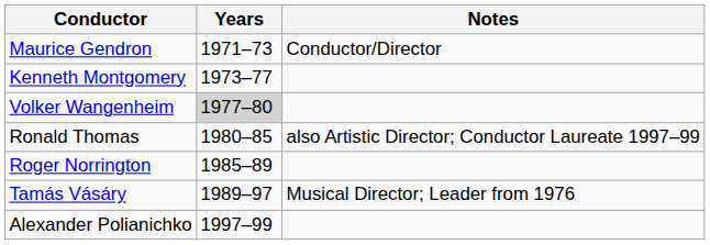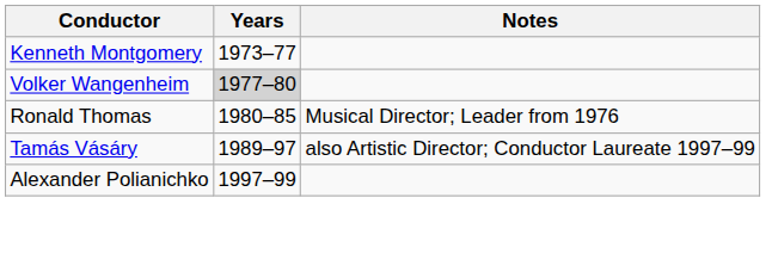 <table class="wikitable">
 <tr>
 <th>Conductor</th>
 <th>Years</th>
 <th>Notes</th>
-</tr>
-<tr>
-<td><a href='#'>Maurice Gendron</a></td>
-<td style="padding-right:0.5em">1971–73</td>
-<td>Conductor/Director</td>
 </tr>
 <tr>
 <td><a href='#'>Kenneth Montgomery</a></td>
 <td>1973–77</td>
 <td></td>
 </tr>
 <tr>
 <td><a href='#'>Volker Wangenheim</a></td>
 <td style="background: lightgrey;">1977–80</td>
 <td></td>
 </tr>
 <tr>
 <td>Ronald Thomas</td>
 <td>1980–85</td>
-<td>also Artistic Director; Conductor Laureate 1997–99</td>
-</tr>
-<tr>
-<td><a href='#'>Roger Norrington</a></td>
-<td>1985–89</td>
-<td></td>
+<td>Musical Director; Leader from 1976</td>
 </tr>
 <tr>
 <td><a href='#'>Tamás Vásáry</a></td>
 <td>1989–97</td>
-<td>Musical Director; Leader from 1976</td>
+<td>also Artistic Director; Conductor Laureate 1997–99</td>
 </tr>
 <tr>
 <td>Alexander Polianichko</td>
 <td>1997–99</td>
 <td></td>
 </tr>
 </table>
